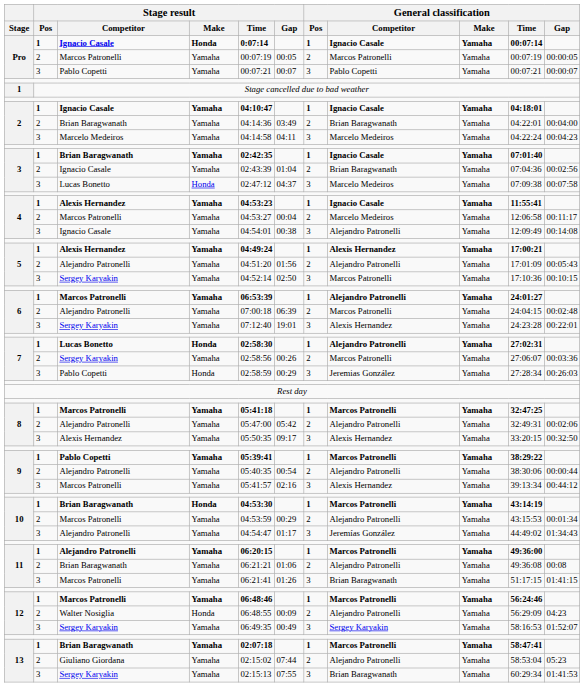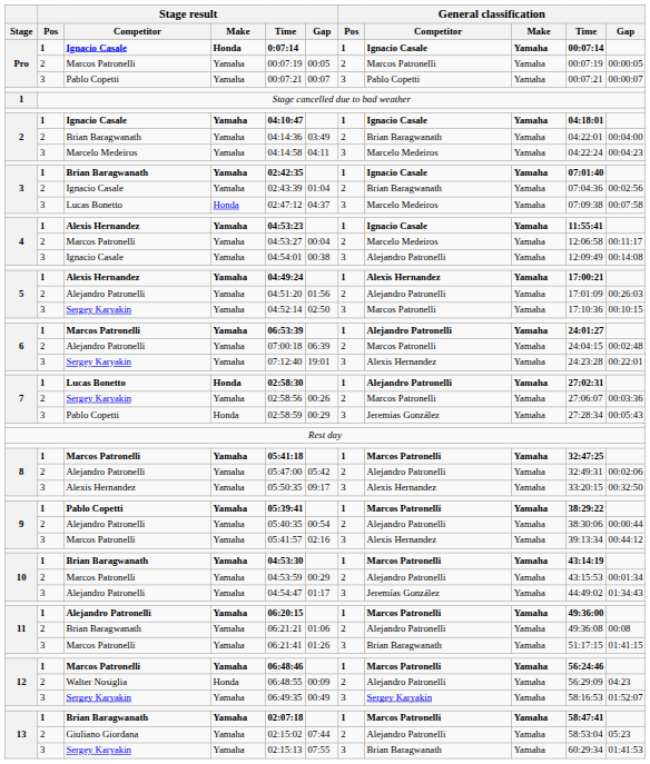 <table class="wikitable" style="font-size:85%;">
 <tr>
 <th></th>
 <th colspan=5><big>Stage result </big></th>
 <th colspan=5><big>General classification</big></th>
 </tr>
 <tr>
 <th width="40px">Stage</th>
 <th width="30px">Pos</th>
 <th width="200px">Competitor</th>
 <th width="70px">Make</th>
 <th width="40px">Time</th>
 <th width="40px">Gap</th>
 <th width="30px">Pos</th>
 <th width="200px">Competitor</th>
 <th width="70px">Make</th>
 <th width="40px">Time</th>
 <th width="40px">Gap</th>
 </tr>
 <tr>
 <th rowspan=3>Pro</th>
 <td><strong>1</strong></td>
 <td><strong> <a href='#'>Ignacio Casale</a></strong></td>
 <td><strong>Honda</strong></td>
 <td><strong>0:07:14</strong></td>
 <td></td>
 <td><strong>1</strong></td>
 <td><strong> Ignacio Casale </strong></td>
 <td><strong>Yamaha</strong></td>
 <td><strong>00:07:14</strong></td>
 <td></td>
 </tr>
 <tr>
 <td>2</td>
 <td> Marcos Patronelli</td>
 <td>Yamaha</td>
 <td>00:07:19</td>
 <td>00:05</td>
 <td>2</td>
 <td> Marcos Patronelli</td>
 <td>Yamaha</td>
 <td>00:07:19</td>
 <td>00:00:05</td>
 </tr>
 <tr>
 <td>3</td>
 <td> Pablo Copetti</td>
 <td>Yamaha</td>
 <td>00:07:21</td>
 <td>00:07</td>
 <td>3</td>
 <td> Pablo Copetti</td>
 <td>Yamaha</td>
 <td>00:07:21</td>
 <td>00:00:07</td>
 </tr>
 <tr>
 <td colspan=11></td>
 </tr>
 <tr>
 <th>1</th>
 <td colspan=10 style="text-align:center;"><em>Stage cancelled due to bad weather</em></td>
 </tr>
 <tr>
 <td colspan=11></td>
 </tr>
 <tr>
 <th rowspan=3>2</th>
 <td><strong>1</strong></td>
 <td><strong> Ignacio Casale </strong></td>
 <td><strong>Yamaha</strong></td>
 <td><strong>04:10:47</strong></td>
 <td></td>
 <td><strong>1</strong></td>
 <td><strong> Ignacio Casale </strong></td>
 <td><strong>Yamaha</strong></td>
 <td><strong>04:18:01</strong></td>
 <td></td>
 </tr>
 <tr>
 <td>2</td>
 <td> Brian Baragwanath</td>
 <td>Yamaha</td>
 <td>04:14:36</td>
 <td>03:49</td>
 <td>2</td>
 <td> Brian Baragwanath</td>
 <td>Yamaha</td>
 <td>04:22:01</td>
 <td>00:04:00</td>
 </tr>
 <tr>
 <td>3</td>
 <td> Marcelo Medeiros</td>
 <td>Yamaha</td>
 <td>04:14:58</td>
 <td>04:11</td>
 <td>3</td>
 <td> Marcelo Medeiros</td>
 <td>Yamaha</td>
 <td>04:22:24</td>
 <td>00:04:23</td>
 </tr>
 <tr>
 <td colspan=11></td>
 </tr>
 <tr>
 <th rowspan=3>3</th>
 <td><strong>1</strong></td>
 <td><strong> Brian Baragwanath</strong></td>
 <td><strong>Yamaha</strong></td>
 <td><strong>02:42:35</strong></td>
 <td></td>
 <td><strong>1</strong></td>
 <td><strong> Ignacio Casale</strong></td>
 <td><strong>Yamaha</strong></td>
 <td><strong>07:01:40</strong></td>
 <td></td>
 </tr>
 <tr>
 <td>2</td>
 <td> Ignacio Casale</td>
 <td>Yamaha</td>
 <td>02:43:39</td>
 <td>01:04</td>
 <td>2</td>
 <td> Brian Baragwanath</td>
 <td>Yamaha</td>
 <td>07:04:36</td>
 <td>00:02:56</td>
 </tr>
 <tr>
 <td>3</td>
 <td> Lucas Bonetto</td>
 <td><a href='#'>Honda</a></td>
 <td>02:47:12</td>
 <td>04:37</td>
 <td>3</td>
 <td> Marcelo Medeiros</td>
 <td>Yamaha</td>
 <td>07:09:38</td>
 <td>00:07:58</td>
 </tr>
 <tr>
 <td colspan=11></td>
 </tr>
 <tr>
 <th rowspan=3>4</th>
 <td><strong>1</strong></td>
 <td><strong> Alexis Hernandez</strong></td>
 <td><strong>Yamaha</strong></td>
 <td><strong>04:53:23</strong></td>
 <td></td>
 <td><strong>1</strong></td>
 <td><strong> Ignacio Casale </strong></td>
 <td><strong>Yamaha</strong></td>
 <td><strong>11:55:41</strong></td>
 <td></td>
 </tr>
 <tr>
 <td>2</td>
 <td> Marcos Patronelli</td>
 <td>Yamaha</td>
 <td>04:53:27</td>
 <td>00:04</td>
 <td>2</td>
 <td> Marcelo Medeiros</td>
 <td>Yamaha</td>
 <td>12:06:58</td>
 <td>00:11:17</td>
 </tr>
 <tr>
 <td>3</td>
 <td> Ignacio Casale</td>
 <td>Yamaha</td>
 <td>04:54:01</td>
 <td>00:38</td>
 <td>3</td>
 <td> Alejandro Patronelli</td>
 <td>Yamaha</td>
 <td>12:09:49</td>
 <td>00:14:08</td>
 </tr>
 <tr>
 <td colspan=11></td>
 </tr>
 <tr>
 <th rowspan=3>5</th>
 <td><strong>1</strong></td>
 <td><strong> Alexis Hernandez</strong></td>
 <td><strong>Yamaha</strong></td>
 <td><strong>04:49:24</strong></td>
 <td></td>
 <td><strong>1</strong></td>
 <td><strong> Alexis Hernandez</strong></td>
 <td><strong>Yamaha</strong></td>
 <td><strong>17:00:21</strong></td>
 <td></td>
 </tr>
 <tr>
 <td>2</td>
 <td> Alejandro Patronelli</td>
 <td>Yamaha</td>
 <td>04:51:20</td>
 <td>01:56</td>
 <td>2</td>
 <td> Alejandro Patronelli</td>
 <td>Yamaha</td>
 <td>17:01:09</td>
-<td>00:05:43</td>
+<td>00:26:03</td>
 </tr>
 <tr>
 <td>3</td>
 <td> <a href='#'>Sergey Karyakin</a></td>
 <td>Yamaha</td>
 <td>04:52:14</td>
 <td>02:50</td>
 <td>3</td>
 <td> Marcos Patronelli</td>
 <td>Yamaha</td>
 <td>17:10:36</td>
 <td>00:10:15</td>
 </tr>
 <tr>
 <td colspan=11></td>
 </tr>
 <tr>
 <th rowspan=3>6</th>
 <td><strong>1</strong></td>
 <td><strong> Marcos Patronelli</strong></td>
 <td><strong>Yamaha</strong></td>
 <td><strong>06:53:39</strong></td>
 <td></td>
 <td><strong>1</strong></td>
 <td><strong> Alejandro Patronelli</strong></td>
 <td><strong>Yamaha</strong></td>
 <td><strong>24:01:27</strong></td>
 <td></td>
 </tr>
 <tr>
 <td>2</td>
 <td> Alejandro Patronelli</td>
 <td>Yamaha</td>
 <td>07:00:18</td>
 <td>06:39</td>
 <td>2</td>
 <td> Marcos Patronelli</td>
 <td>Yamaha</td>
 <td>24:04:15</td>
 <td>00:02:48</td>
 </tr>
 <tr>
 <td>3</td>
 <td> <a href='#'>Sergey Karyakin</a></td>
 <td>Yamaha</td>
 <td>07:12:40</td>
 <td>19:01</td>
 <td>3</td>
 <td> Alexis Hernandez</td>
 <td>Yamaha</td>
 <td>24:23:28</td>
 <td>00:22:01</td>
 </tr>
 <tr>
 <td colspan=11></td>
 </tr>
 <tr>
 <th rowspan=3>7</th>
 <td><strong>1</strong></td>
 <td><strong> Lucas Bonetto </strong></td>
 <td><strong>Honda</strong></td>
 <td><strong>02:58:30</strong></td>
 <td></td>
 <td><strong>1</strong></td>
 <td><strong> Alejandro Patronelli</strong></td>
 <td><strong>Yamaha</strong></td>
 <td><strong>27:02:31</strong></td>
 <td></td>
 </tr>
 <tr>
 <td>2</td>
 <td> <a href='#'>Sergey Karyakin</a></td>
 <td>Yamaha</td>
 <td>02:58:56</td>
 <td>00:26</td>
 <td>2</td>
 <td> Marcos Patronelli</td>
 <td>Yamaha</td>
 <td>27:06:07</td>
 <td>00:03:36</td>
 </tr>
 <tr>
 <td>3</td>
 <td> Pablo Copetti</td>
 <td>Honda</td>
 <td>02:58:59</td>
 <td>00:29</td>
 <td>3</td>
 <td> Jeremias González</td>
 <td>Yamaha</td>
 <td>27:28:34</td>
-<td>00:26:03</td>
+<td>00:05:43</td>
 </tr>
 <tr>
 <td colspan=11></td>
 </tr>
 <tr>
 <td colspan=11 style="text-align:center;"><em>Rest day</em></td>
 </tr>
 <tr>
 <td colspan=11></td>
 </tr>
 <tr>
 <th rowspan=3>8</th>
 <td><strong>1</strong></td>
 <td><strong> Marcos Patronelli</strong></td>
 <td><strong>Yamaha</strong></td>
 <td><strong>05:41:18 </strong></td>
 <td></td>
 <td><strong>1</strong></td>
 <td><strong> Marcos Patronelli</strong></td>
 <td><strong>Yamaha</strong></td>
 <td><strong> 32:47:25 </strong></td>
 <td></td>
 </tr>
 <tr>
 <td>2</td>
 <td> Alejandro Patronelli</td>
 <td>Yamaha</td>
 <td>05:47:00</td>
 <td>05:42</td>
 <td>2</td>
 <td> Alejandro Patronelli</td>
 <td>Yamaha</td>
 <td>32:49:31</td>
 <td>00:02:06</td>
 </tr>
 <tr>
 <td>3</td>
 <td> Alexis Hernandez</td>
 <td>Yamaha</td>
 <td>05:50:35</td>
 <td>09:17</td>
 <td>3</td>
 <td> Alexis Hernandez</td>
 <td>Yamaha</td>
 <td>33:20:15</td>
 <td>00:32:50</td>
 </tr>
 <tr>
 <td colspan=11></td>
 </tr>
 <tr>
 <th rowspan=3>9</th>
 <td><strong>1</strong></td>
 <td><strong> Pablo Copetti </strong></td>
 <td><strong>Yamaha</strong></td>
 <td><strong>05:39:41</strong></td>
 <td></td>
 <td><strong>1</strong></td>
 <td><strong> Marcos Patronelli</strong></td>
 <td><strong>Yamaha</strong></td>
 <td><strong>38:29:22 </strong></td>
 <td></td>
 </tr>
 <tr>
 <td>2</td>
 <td> Alejandro Patronelli</td>
 <td>Yamaha</td>
 <td>05:40:35</td>
 <td>00:54</td>
 <td>2</td>
 <td> Alejandro Patronelli</td>
 <td>Yamaha</td>
 <td>38:30:06</td>
 <td>00:00:44</td>
 </tr>
 <tr>
 <td>3</td>
 <td> Marcos Patronelli</td>
 <td>Yamaha</td>
 <td>05:41:57</td>
 <td>02:16</td>
 <td>3</td>
 <td> Alexis Hernandez</td>
 <td>Yamaha</td>
 <td>39:13:34</td>
 <td>00:44:12</td>
 </tr>
 <tr>
 <td colspan=11></td>
 </tr>
 <tr>
 <th rowspan=3>10</th>
 <td><strong>1</strong></td>
 <td><strong> Brian Baragwanath</strong></td>
-<td><strong>Honda</strong></td>
+<td><strong>Yamaha</strong></td>
 <td><strong> 04:53:30</strong></td>
 <td></td>
 <td><strong>1</strong></td>
 <td><strong> Marcos Patronelli</strong></td>
 <td><strong>Yamaha</strong></td>
 <td><strong> 43:14:19 </strong></td>
 <td></td>
 </tr>
 <tr>
 <td>2</td>
 <td> Marcos Patronelli</td>
 <td>Yamaha</td>
 <td>04:53:59</td>
 <td>00:29</td>
 <td>2</td>
 <td> Alejandro Patronelli</td>
 <td>Yamaha</td>
 <td>43:15:53</td>
 <td>00:01:34</td>
 </tr>
 <tr>
 <td>3</td>
 <td> Alejandro Patronelli</td>
 <td>Yamaha</td>
 <td>04:54:47</td>
 <td>01:17</td>
 <td>3</td>
 <td> Jeremías González</td>
 <td>Yamaha</td>
 <td>44:49:02</td>
 <td>01:34:43</td>
 </tr>
 <tr>
 <td colspan=11></td>
 </tr>
 <tr>
 <th rowspan=3>11</th>
 <td><strong>1</strong></td>
 <td><strong> Alejandro Patronelli</strong></td>
 <td><strong>Yamaha</strong></td>
 <td><strong> 06:20:15 </strong></td>
 <td></td>
 <td><strong>1</strong></td>
 <td><strong> Marcos Patronelli</strong></td>
 <td><strong>Yamaha</strong></td>
 <td><strong> 49:36:00 </strong></td>
 <td></td>
 </tr>
 <tr>
 <td>2</td>
 <td> Brian Baragwanath</td>
 <td>Yamaha</td>
 <td>06:21:21</td>
 <td>01:06</td>
 <td>2</td>
 <td> Alejandro Patronelli</td>
 <td>Yamaha</td>
 <td>49:36:08</td>
 <td>00:08</td>
 </tr>
 <tr>
 <td>3</td>
 <td> Marcos Patronelli</td>
 <td>Yamaha</td>
 <td>06:21:41</td>
 <td>01:26</td>
 <td>3</td>
 <td> Brian Baragwanath</td>
 <td>Yamaha</td>
 <td>51:17:15</td>
 <td>01:41:15</td>
 </tr>
 <tr>
 <td colspan=11></td>
 </tr>
 <tr>
 <th rowspan=3>12</th>
 <td><strong>1</strong></td>
 <td><strong> Marcos Patronelli</strong></td>
 <td><strong>Yamaha</strong></td>
 <td><strong> 06:48:46 </strong></td>
 <td></td>
 <td><strong>1</strong></td>
 <td><strong> Marcos Patronelli</strong></td>
 <td><strong>Yamaha</strong></td>
 <td><strong> 56:24:46</strong></td>
 <td></td>
 </tr>
 <tr>
 <td>2</td>
 <td> Walter Nosiglia</td>
 <td>Honda</td>
 <td>06:48:55</td>
 <td>00:09</td>
 <td>2</td>
 <td> Alejandro Patronelli</td>
 <td>Yamaha</td>
 <td>56:29:09</td>
 <td>04:23</td>
 </tr>
 <tr>
 <td>3</td>
 <td> <a href='#'>Sergey Karyakin</a></td>
 <td>Yamaha</td>
 <td>06:49:35</td>
 <td>00:49</td>
 <td>3</td>
 <td> <a href='#'>Sergey Karyakin</a></td>
 <td>Yamaha</td>
 <td>58:16:53</td>
 <td>01:52:07</td>
 </tr>
 <tr>
 <td colspan=11></td>
 </tr>
 <tr>
 <th rowspan=3>13</th>
 <td><strong>1</strong></td>
 <td><strong> Brian Baragwanath</strong></td>
 <td><strong>Yamaha</strong></td>
 <td><strong> 02:07:18 </strong></td>
 <td></td>
 <td><strong>1</strong></td>
 <td><strong> Marcos Patronelli</strong></td>
 <td><strong>Yamaha</strong></td>
 <td><strong> 58:47:41 </strong></td>
 <td></td>
 </tr>
 <tr>
 <td>2</td>
 <td> Giuliano Giordana</td>
 <td>Yamaha</td>
 <td>02:15:02</td>
 <td>07:44</td>
 <td>2</td>
 <td> Alejandro Patronelli</td>
 <td>Yamaha</td>
 <td>58:53:04</td>
 <td>05:23</td>
 </tr>
 <tr>
 <td>3</td>
 <td> <a href='#'>Sergey Karyakin</a></td>
 <td>Yamaha</td>
 <td>02:15:13</td>
 <td>07:55</td>
 <td>3</td>
 <td> Brian Baragwanath</td>
 <td>Yamaha</td>
 <td>60:29:34</td>
 <td>01:41:53</td>
 </tr>
 </table>
